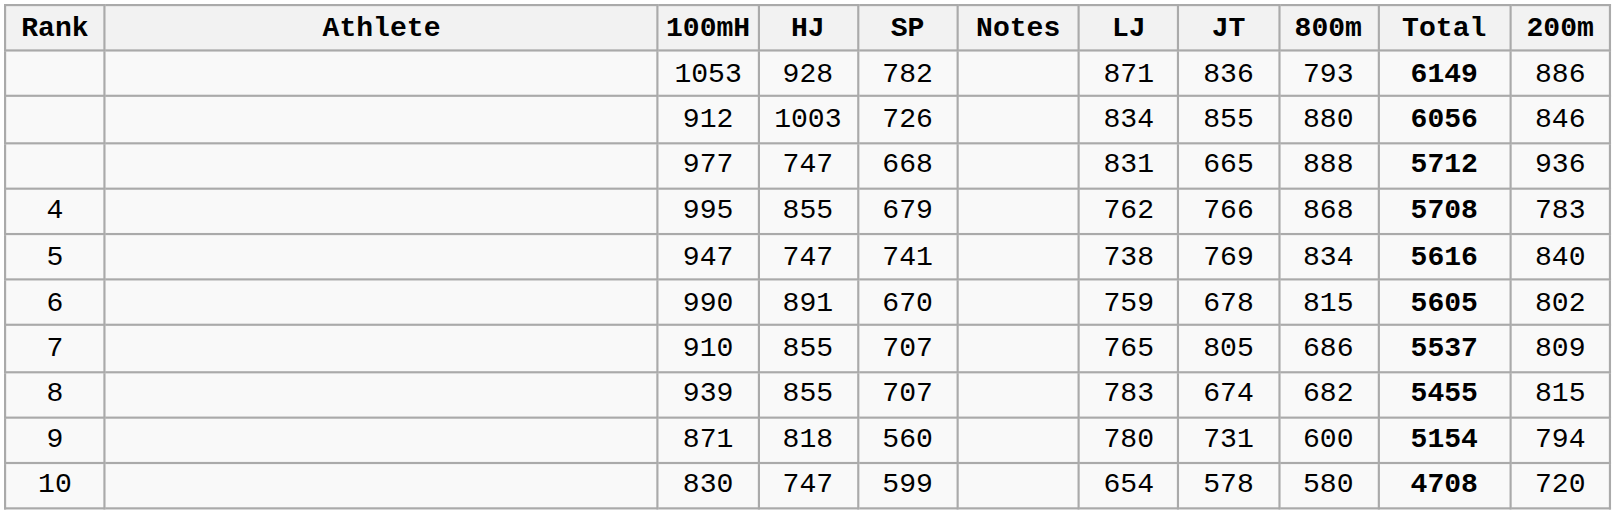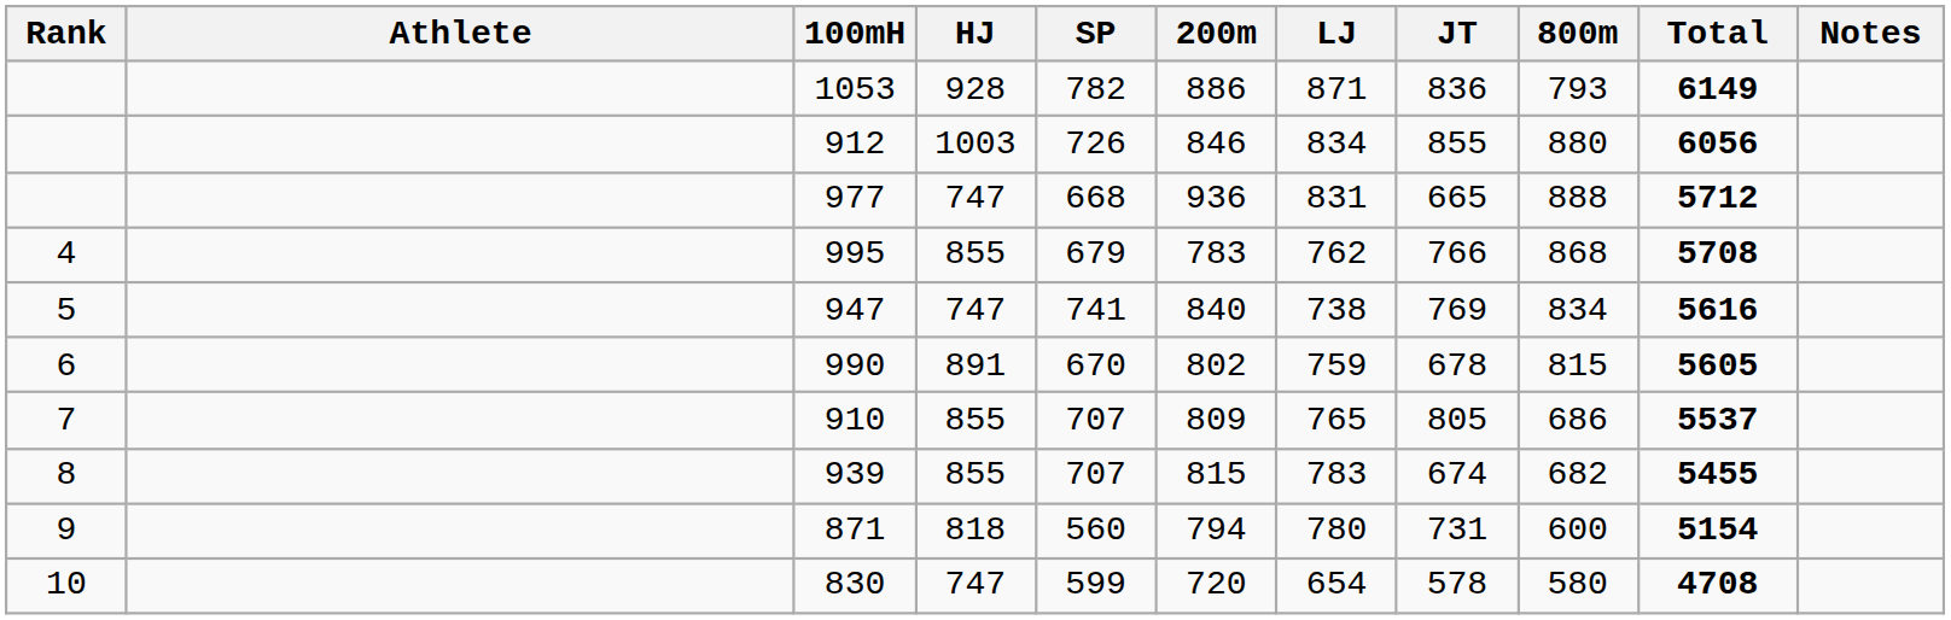 <table class=wikitable style="text-align:center">
 <tr>
 <th width=40>Rank</th>
 <th width=250>Athlete</th>
 <th width=40>100mH</th>
 <th width=40>HJ</th>
 <th width=40>SP</th>
-<th width=50>Notes</th>
+<th width=40>200m</th>
 <th width=40>LJ</th>
 <th width=40>JT</th>
 <th width=40>800m</th>
 <th width=55>Total</th>
-<th width=40>200m</th>
+<th width=50>Notes</th>
 </tr>
 <tr>
 <td></td>
 <td align=left></td>
 <td>1053</td>
 <td>928</td>
 <td>782</td>
-<td></td>
+<td>886</td>
 <td>871</td>
 <td>836</td>
 <td>793</td>
 <td><strong>6149</strong></td>
-<td>886</td>
+<td></td>
 </tr>
 <tr>
 <td></td>
 <td align=left></td>
 <td>912</td>
 <td>1003</td>
 <td>726</td>
-<td></td>
+<td>846</td>
 <td>834</td>
 <td>855</td>
 <td>880</td>
 <td><strong>6056</strong></td>
-<td>846</td>
+<td></td>
 </tr>
 <tr>
 <td></td>
 <td align=left></td>
 <td>977</td>
 <td>747</td>
 <td>668</td>
-<td></td>
+<td>936</td>
 <td>831</td>
 <td>665</td>
 <td>888</td>
 <td><strong>5712</strong></td>
-<td>936</td>
+<td></td>
 </tr>
 <tr>
 <td>4</td>
 <td align=left></td>
 <td>995</td>
 <td>855</td>
 <td>679</td>
-<td></td>
+<td>783</td>
 <td>762</td>
 <td>766</td>
 <td>868</td>
 <td><strong>5708</strong></td>
-<td>783</td>
+<td></td>
 </tr>
 <tr>
 <td>5</td>
 <td align=left></td>
 <td>947</td>
 <td>747</td>
 <td>741</td>
-<td></td>
+<td>840</td>
 <td>738</td>
 <td>769</td>
 <td>834</td>
 <td><strong>5616</strong></td>
-<td>840</td>
+<td></td>
 </tr>
 <tr>
 <td>6</td>
 <td align=left></td>
 <td>990</td>
 <td>891</td>
 <td>670</td>
-<td></td>
+<td>802</td>
 <td>759</td>
 <td>678</td>
 <td>815</td>
 <td><strong>5605</strong></td>
-<td>802</td>
+<td></td>
 </tr>
 <tr>
 <td>7</td>
 <td align=left></td>
 <td>910</td>
 <td>855</td>
 <td>707</td>
-<td></td>
+<td>809</td>
 <td>765</td>
 <td>805</td>
 <td>686</td>
 <td><strong>5537</strong></td>
-<td>809</td>
+<td></td>
 </tr>
 <tr>
 <td>8</td>
 <td align=left></td>
 <td>939</td>
 <td>855</td>
 <td>707</td>
-<td></td>
+<td>815</td>
 <td>783</td>
 <td>674</td>
 <td>682</td>
 <td><strong>5455</strong></td>
-<td>815</td>
+<td></td>
 </tr>
 <tr>
 <td>9</td>
 <td align=left></td>
 <td>871</td>
 <td>818</td>
 <td>560</td>
-<td></td>
+<td>794</td>
 <td>780</td>
 <td>731</td>
 <td>600</td>
 <td><strong>5154</strong></td>
-<td>794</td>
+<td></td>
 </tr>
 <tr>
 <td>10</td>
 <td align=left></td>
 <td>830</td>
 <td>747</td>
 <td>599</td>
-<td></td>
+<td>720</td>
 <td>654</td>
 <td>578</td>
 <td>580</td>
 <td><strong>4708</strong></td>
-<td>720</td>
+<td></td>
 </tr>
 </table>
